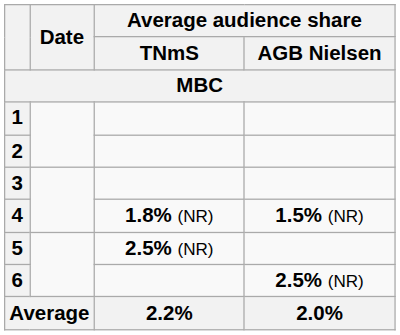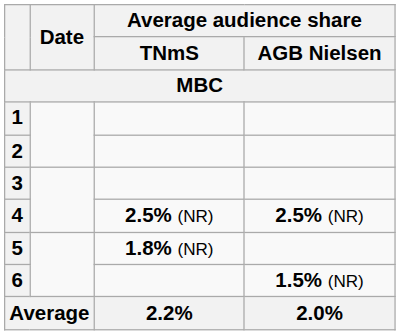 <table class="wikitable">
 <tr>
 <th rowspan="2"></th>
 <th rowspan="2">Date</th>
 <th colspan="2">Average audience share</th>
 </tr>
 <tr>
 <th width="110">TNmS</th>
 <th width="110">AGB Nielsen</th>
 </tr>
 <tr>
 <th colspan="4">MBC</th>
 </tr>
 <tr>
 <th>1</th>
 <td rowspan="2"></td>
 <td></td>
 <td></td>
 </tr>
 <tr>
 <th>2</th>
 <td></td>
 <td></td>
 </tr>
 <tr>
 <th>3</th>
 <td rowspan="2"></td>
 <td></td>
 <td></td>
 </tr>
 <tr>
 <th>4</th>
-<td style="text-align:center;"><span><strong>1.8%</strong></span> <small>(NR)</small></td>
-<td style="text-align:center;"><span><strong>1.5%</strong></span> <small>(NR)</small></td>
+<td style="text-align:center;"><span><strong>2.5%</strong></span> <small>(NR)</small></td>
+<td style="text-align:center;"><span><strong>2.5%</strong></span> <small>(NR)</small></td>
 </tr>
 <tr>
 <th>5</th>
 <td rowspan="2"></td>
-<td style="text-align:center;"><span><strong>2.5%</strong></span> <small>(NR)</small></td>
+<td style="text-align:center;"><span><strong>1.8%</strong></span> <small>(NR)</small></td>
 <td></td>
 </tr>
 <tr>
 <th>6</th>
 <td></td>
-<td style="text-align:center;"><span><strong>2.5%</strong></span> <small>(NR)</small></td>
+<td style="text-align:center;"><span><strong>1.5%</strong></span> <small>(NR)</small></td>
 </tr>
 <tr>
 <th colspan="2">Average</th>
 <th>2.2%</th>
 <th>2.0%</th>
 </tr>
 </table>
